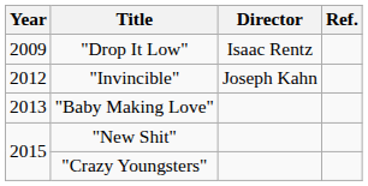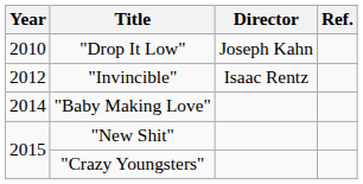 <table class="wikitable" style="text-align:center;">
 <tr>
 <th>Year</th>
 <th>Title</th>
 <th>Director</th>
 <th>Ref.</th>
 </tr>
 <tr>
-<td>2009</td>
+<td>2010</td>
 <td>"Drop It Low"</td>
-<td>Isaac Rentz</td>
+<td>Joseph Kahn</td>
 <td></td>
 </tr>
 <tr>
 <td>2012</td>
 <td>"Invincible"</td>
-<td>Joseph Kahn</td>
+<td>Isaac Rentz</td>
 <td></td>
 </tr>
 <tr>
-<td>2013</td>
+<td>2014</td>
 <td>"Baby Making Love"</td>
 <td></td>
 <td></td>
 </tr>
 <tr>
 <td rowspan="2">2015</td>
 <td>"New Shit"</td>
 <td></td>
 <td></td>
 </tr>
 <tr>
 <td>"Crazy Youngsters"</td>
 <td></td>
 <td></td>
 </tr>
 </table>
